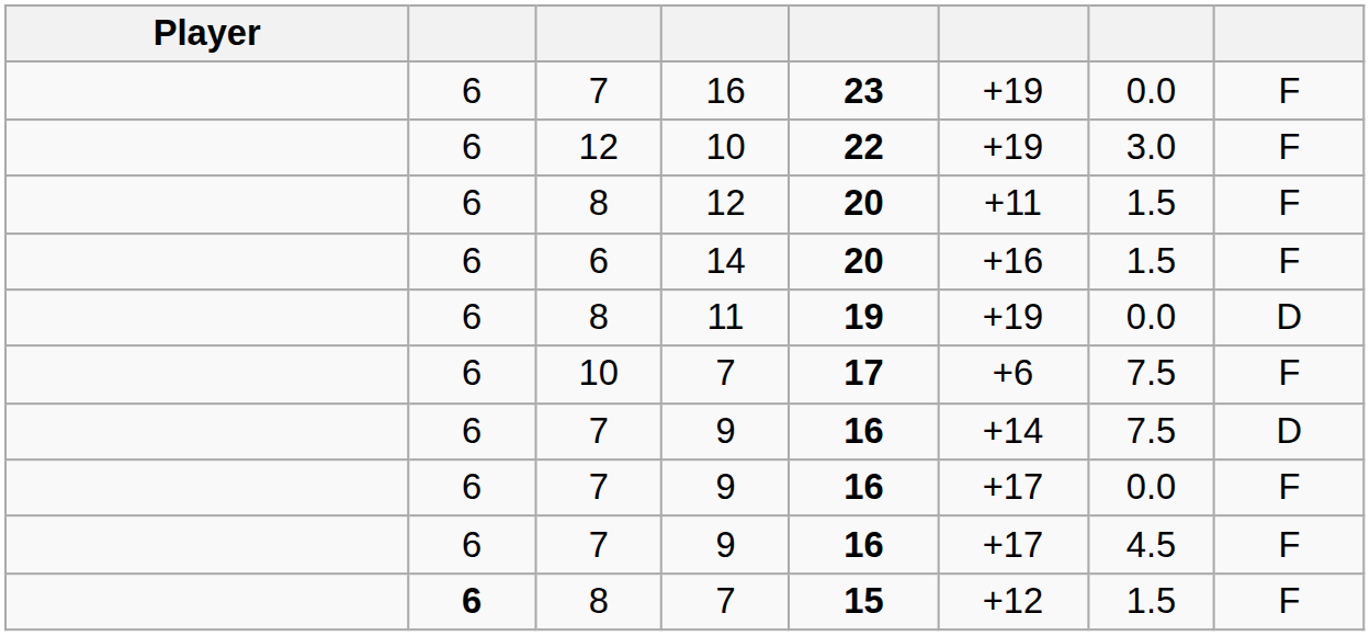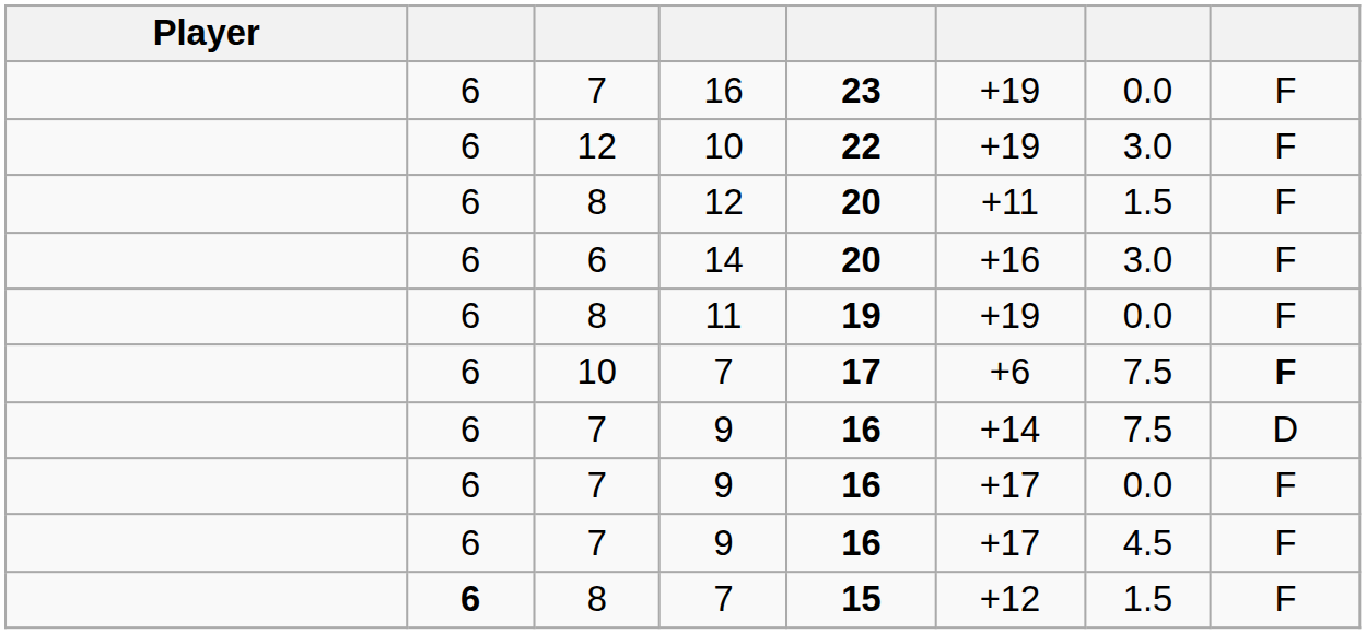 <table class="wikitable sortable" style="text-align:center;">
 <tr>
 <th width="175px">Player</th>
 <th width="50px"></th>
 <th width="50px"></th>
 <th width="50px"></th>
 <th width="60px"></th>
 <th width="60px"></th>
 <th width="50px"></th>
 <th width="60px"></th>
 </tr>
 <tr>
 <td align="left"> </td>
 <td>6</td>
 <td>7</td>
 <td>16</td>
 <td><strong>23</strong></td>
 <td>+19</td>
 <td>0.0</td>
 <td>F</td>
 </tr>
 <tr>
 <td align="left"> </td>
 <td>6</td>
 <td>12</td>
 <td>10</td>
 <td><strong>22</strong></td>
 <td>+19</td>
 <td>3.0</td>
 <td>F</td>
 </tr>
 <tr>
 <td align="left"> </td>
 <td>6</td>
 <td>8</td>
 <td>12</td>
 <td><strong>20</strong></td>
 <td>+11</td>
 <td>1.5</td>
 <td>F</td>
 </tr>
 <tr>
 <td align="left"> </td>
 <td>6</td>
 <td>6</td>
 <td>14</td>
 <td><strong>20</strong></td>
 <td>+16</td>
-<td>1.5</td>
+<td>3.0</td>
 <td>F</td>
 </tr>
 <tr>
 <td align="left"> </td>
 <td>6</td>
 <td>8</td>
 <td>11</td>
 <td><strong>19</strong></td>
 <td>+19</td>
 <td>0.0</td>
-<td>D</td>
+<td>F</td>
 </tr>
 <tr>
 <td align="left"> </td>
 <td>6</td>
 <td>10</td>
 <td>7</td>
 <td><strong>17</strong></td>
 <td>+6</td>
 <td>7.5</td>
-<td>F</td>
+<td><strong>F</strong></td>
 </tr>
 <tr>
 <td align="left"> </td>
 <td>6</td>
 <td>7</td>
 <td>9</td>
 <td><strong>16</strong></td>
 <td>+14</td>
 <td>7.5</td>
 <td>D</td>
 </tr>
 <tr>
 <td align="left"> </td>
 <td>6</td>
 <td>7</td>
 <td>9</td>
 <td><strong>16</strong></td>
 <td>+17</td>
 <td>0.0</td>
 <td>F</td>
 </tr>
 <tr>
 <td align="left"> </td>
 <td>6</td>
 <td>7</td>
 <td>9</td>
 <td><strong>16</strong></td>
 <td>+17</td>
 <td>4.5</td>
 <td>F</td>
 </tr>
 <tr>
 <td align="left"> </td>
 <td><strong>6</strong></td>
 <td>8</td>
 <td>7</td>
 <td><strong>15</strong></td>
 <td>+12</td>
 <td>1.5</td>
 <td>F</td>
 </tr>
 </table>
